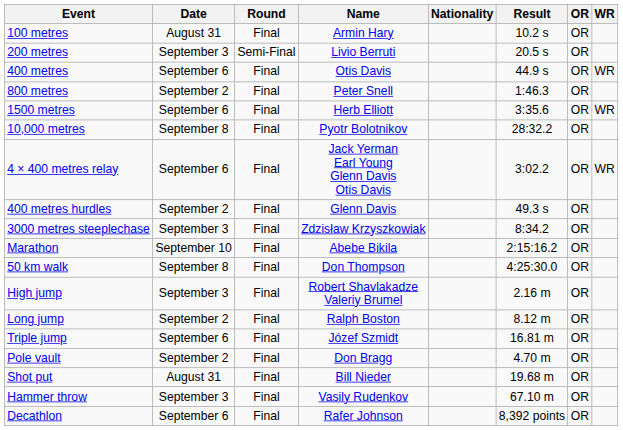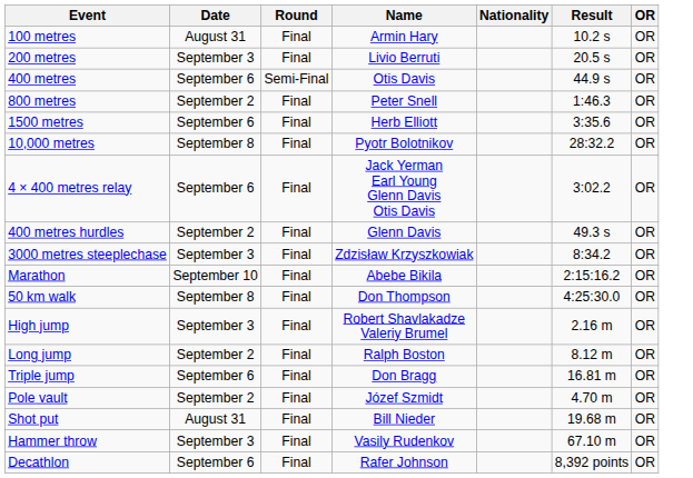 <table class=wikitable style=text-align:center>
 <tr>
 <th>Event</th>
 <th>Date</th>
 <th>Round</th>
 <th>Name</th>
 <th>Nationality</th>
 <th>Result</th>
 <th>OR</th>
-<th>WR</th>
 </tr>
 <tr>
 <td align=left><a href='#'>100 metres</a></td>
 <td>August 31</td>
 <td>Final</td>
 <td><a href='#'>Armin Hary</a></td>
 <td align=left></td>
 <td>10.2 s</td>
 <td>OR</td>
-<td></td>
 </tr>
 <tr>
 <td align=left><a href='#'>200 metres</a></td>
 <td>September 3</td>
-<td>Semi-Final</td>
+<td>Final</td>
 <td><a href='#'>Livio Berruti</a></td>
 <td align=left></td>
 <td>20.5 s</td>
 <td>OR</td>
-<td></td>
 </tr>
 <tr>
 <td align=left><a href='#'>400 metres</a></td>
 <td>September 6</td>
-<td>Final</td>
+<td>Semi-Final</td>
 <td><a href='#'>Otis Davis</a></td>
 <td align=left></td>
 <td>44.9 s</td>
 <td>OR</td>
-<td>WR</td>
 </tr>
 <tr>
 <td align=left><a href='#'>800 metres</a></td>
 <td>September 2</td>
 <td>Final</td>
 <td><a href='#'>Peter Snell</a></td>
 <td align=left></td>
 <td>1:46.3</td>
 <td>OR</td>
-<td></td>
 </tr>
 <tr>
 <td align=left><a href='#'>1500 metres</a></td>
 <td>September 6</td>
 <td>Final</td>
 <td><a href='#'>Herb Elliott</a></td>
 <td align=left></td>
 <td>3:35.6</td>
 <td>OR</td>
-<td>WR</td>
 </tr>
 <tr>
 <td align=left><a href='#'>10,000 metres</a></td>
 <td>September 8</td>
 <td>Final</td>
 <td><a href='#'>Pyotr Bolotnikov</a></td>
 <td align=left></td>
 <td>28:32.2</td>
 <td>OR</td>
-<td></td>
 </tr>
 <tr>
 <td align=left><a href='#'>4 × 400 metres relay</a></td>
 <td>September 6</td>
 <td>Final</td>
 <td><a href='#'>Jack Yerman</a><br><a href='#'>Earl Young</a><br><a href='#'>Glenn Davis</a><br><a href='#'>Otis Davis</a></td>
 <td align=left></td>
 <td>3:02.2</td>
 <td>OR</td>
-<td>WR</td>
 </tr>
 <tr>
 <td align=left><a href='#'>400 metres hurdles</a></td>
 <td>September 2</td>
 <td>Final</td>
 <td><a href='#'>Glenn Davis</a></td>
 <td align=left></td>
 <td>49.3 s</td>
 <td>OR</td>
-<td></td>
 </tr>
 <tr>
 <td align=left><a href='#'>3000 metres steeplechase</a></td>
 <td>September 3</td>
 <td>Final</td>
 <td><a href='#'>Zdzisław Krzyszkowiak</a></td>
 <td align=left></td>
 <td>8:34.2</td>
 <td>OR</td>
-<td></td>
 </tr>
 <tr>
 <td align=left><a href='#'>Marathon</a></td>
 <td>September 10</td>
 <td>Final</td>
 <td><a href='#'>Abebe Bikila</a></td>
 <td align=left></td>
 <td>2:15:16.2</td>
 <td>OR</td>
-<td></td>
 </tr>
 <tr>
 <td align=left><a href='#'>50 km walk</a></td>
 <td>September 8</td>
 <td>Final</td>
 <td><a href='#'>Don Thompson</a></td>
 <td align=left></td>
 <td>4:25:30.0</td>
 <td>OR</td>
-<td></td>
 </tr>
 <tr>
 <td align=left><a href='#'>High jump</a></td>
 <td>September 3</td>
 <td>Final</td>
 <td><a href='#'>Robert Shavlakadze</a><br><a href='#'>Valeriy Brumel</a></td>
 <td align=left></td>
 <td>2.16 m</td>
 <td>OR</td>
-<td></td>
 </tr>
 <tr>
 <td align=left><a href='#'>Long jump</a></td>
 <td>September 2</td>
 <td>Final</td>
 <td><a href='#'>Ralph Boston</a></td>
 <td align=left></td>
 <td>8.12 m</td>
 <td>OR</td>
-<td></td>
 </tr>
 <tr>
 <td align=left><a href='#'>Triple jump</a></td>
 <td>September 6</td>
 <td>Final</td>
-<td><a href='#'>Józef Szmidt</a></td>
+<td><a href='#'>Don Bragg</a></td>
 <td align=left></td>
 <td>16.81 m</td>
 <td>OR</td>
-<td></td>
 </tr>
 <tr>
 <td align=left><a href='#'>Pole vault</a></td>
 <td>September 2</td>
 <td>Final</td>
-<td><a href='#'>Don Bragg</a></td>
+<td><a href='#'>Józef Szmidt</a></td>
 <td align=left></td>
 <td>4.70 m</td>
 <td>OR</td>
-<td></td>
 </tr>
 <tr>
 <td align=left><a href='#'>Shot put</a></td>
 <td>August 31</td>
 <td>Final</td>
 <td><a href='#'>Bill Nieder</a></td>
 <td align=left></td>
 <td>19.68 m</td>
 <td>OR</td>
-<td></td>
 </tr>
 <tr>
 <td align=left><a href='#'>Hammer throw</a></td>
 <td>September 3</td>
 <td>Final</td>
 <td><a href='#'>Vasily Rudenkov</a></td>
 <td align=left></td>
 <td>67.10 m</td>
 <td>OR</td>
-<td></td>
 </tr>
 <tr>
 <td align=left><a href='#'>Decathlon</a></td>
 <td>September 6</td>
 <td>Final</td>
 <td><a href='#'>Rafer Johnson</a></td>
 <td align=left></td>
 <td>8,392 points</td>
 <td>OR</td>
-<td></td>
 </tr>
 </table>
